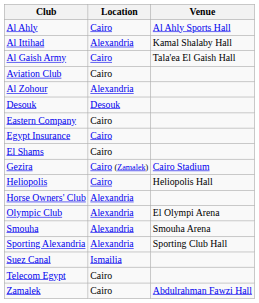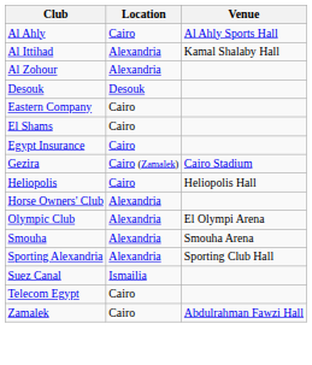 <table class="wikitable sortable">
 <tr>
 <th>Club</th>
 <th>Location</th>
 <th>Venue</th>
 </tr>
 <tr>
 <td><a href='#'>Al Ahly</a></td>
 <td><a href='#'>Cairo</a></td>
 <td><a href='#'>Al Ahly Sports Hall</a></td>
 </tr>
 <tr>
 <td><a href='#'>Al Ittihad</a></td>
 <td><a href='#'>Alexandria</a></td>
 <td>Kamal Shalaby Hall</td>
 </tr>
 <tr>
-<td><a href='#'>Al Gaish Army</a></td>
-<td><a href='#'>Cairo</a></td>
-<td>Tala'ea El Gaish Hall</td>
-</tr>
-<tr>
-<td><a href='#'>Aviation Club</a></td>
-<td>Cairo</td>
-<td></td>
-</tr>
-<tr>
 <td><a href='#'>Al Zohour</a></td>
 <td><a href='#'>Alexandria</a></td>
 <td></td>
 </tr>
 <tr>
 <td><a href='#'>Desouk</a></td>
 <td><a href='#'>Desouk</a></td>
 <td></td>
 </tr>
 <tr>
 <td><a href='#'>Eastern Company</a></td>
 <td>Cairo</td>
 <td></td>
 </tr>
 <tr>
-<td><a href='#'>Egypt Insurance</a></td>
-<td><a href='#'>Cairo</a></td>
+<td><a href='#'>El Shams</a></td>
+<td>Cairo</td>
 <td></td>
 </tr>
 <tr>
-<td><a href='#'>El Shams</a></td>
-<td>Cairo</td>
+<td><a href='#'>Egypt Insurance</a></td>
+<td><a href='#'>Cairo</a></td>
 <td></td>
 </tr>
 <tr>
 <td><a href='#'>Gezira</a></td>
 <td><a href='#'>Cairo</a> <small>(<a href='#'>Zamalek</a>)</small></td>
 <td><a href='#'>Cairo Stadium</a></td>
 </tr>
 <tr>
 <td><a href='#'>Heliopolis</a></td>
 <td><a href='#'>Cairo</a></td>
 <td>Heliopolis Hall</td>
 </tr>
 <tr>
 <td><a href='#'>Horse Owners' Club</a></td>
 <td><a href='#'>Alexandria</a></td>
 <td></td>
 </tr>
 <tr>
 <td><a href='#'>Olympic Club</a></td>
 <td><a href='#'>Alexandria</a></td>
 <td>El Olympi Arena</td>
 </tr>
 <tr>
 <td><a href='#'>Smouha</a></td>
 <td><a href='#'>Alexandria</a></td>
 <td>Smouha Arena</td>
 </tr>
 <tr>
 <td><a href='#'>Sporting Alexandria</a></td>
 <td><a href='#'>Alexandria</a></td>
 <td>Sporting Club Hall</td>
 </tr>
 <tr>
 <td><a href='#'>Suez Canal</a></td>
 <td><a href='#'>Ismailia</a></td>
 <td></td>
 </tr>
 <tr>
 <td><a href='#'>Telecom Egypt</a></td>
 <td>Cairo</td>
 <td></td>
 </tr>
 <tr>
 <td><a href='#'>Zamalek</a></td>
 <td>Cairo</td>
 <td><a href='#'>Abdulrahman Fawzi Hall</a></td>
 </tr>
 </table>
